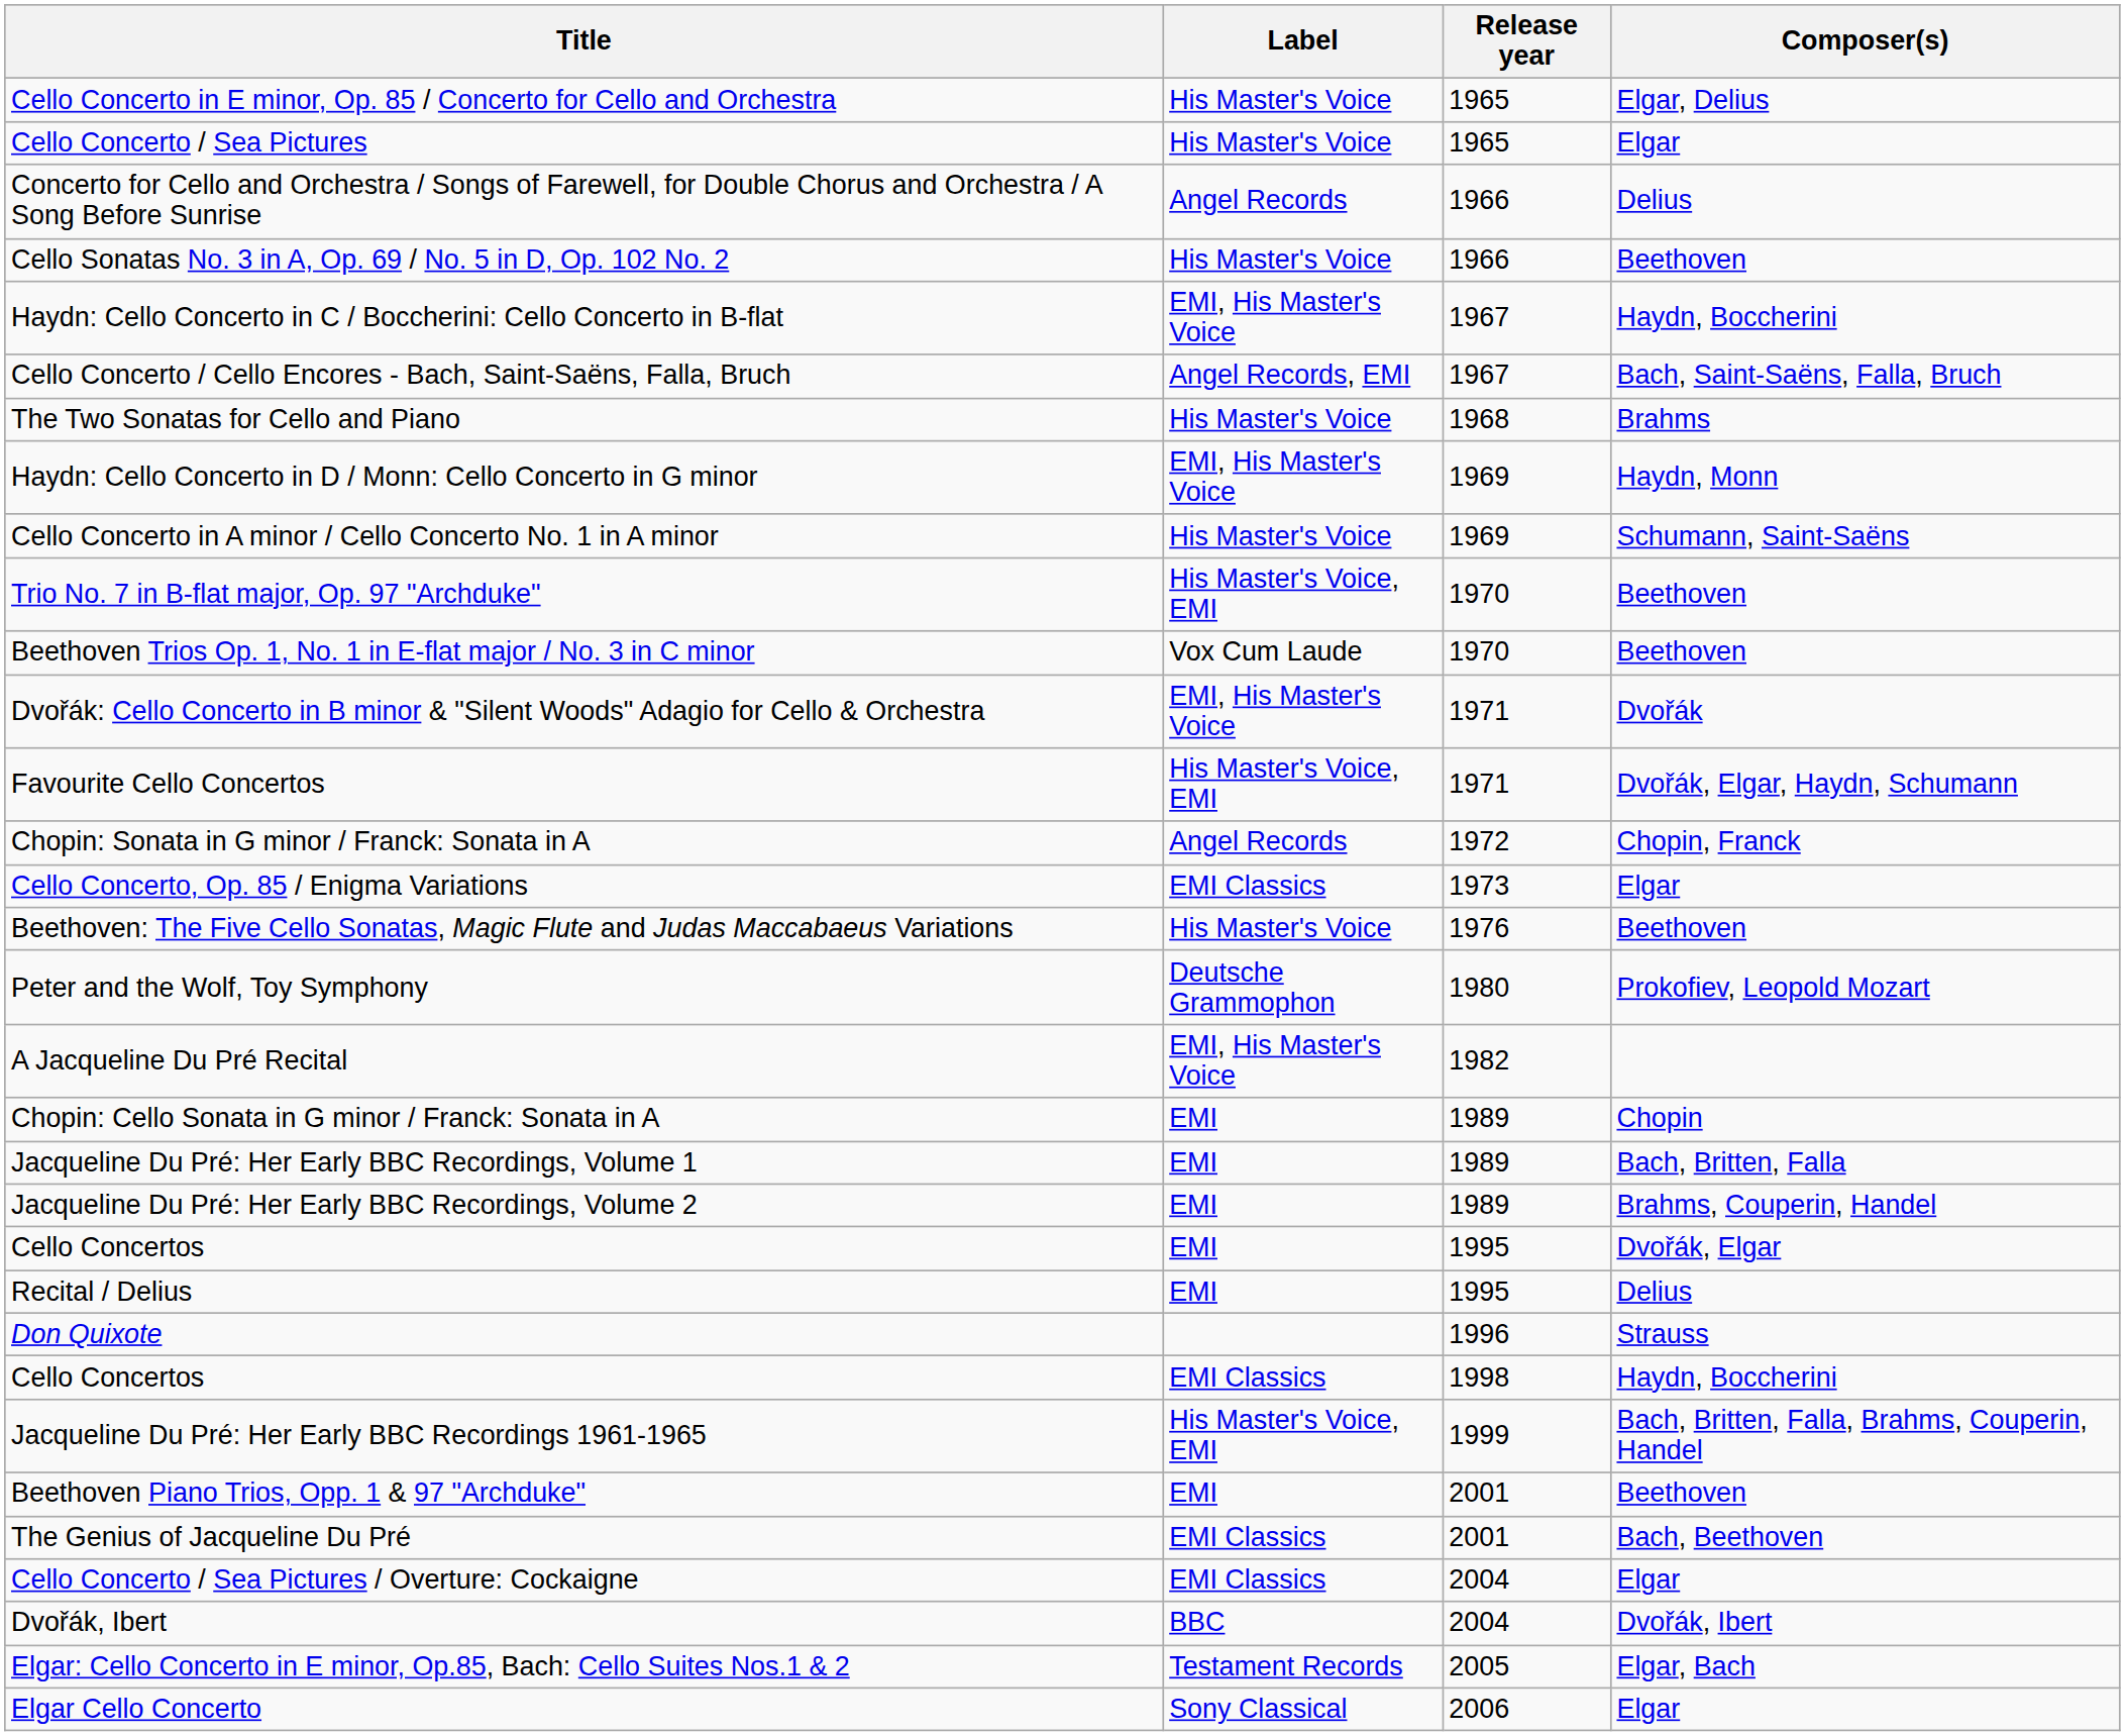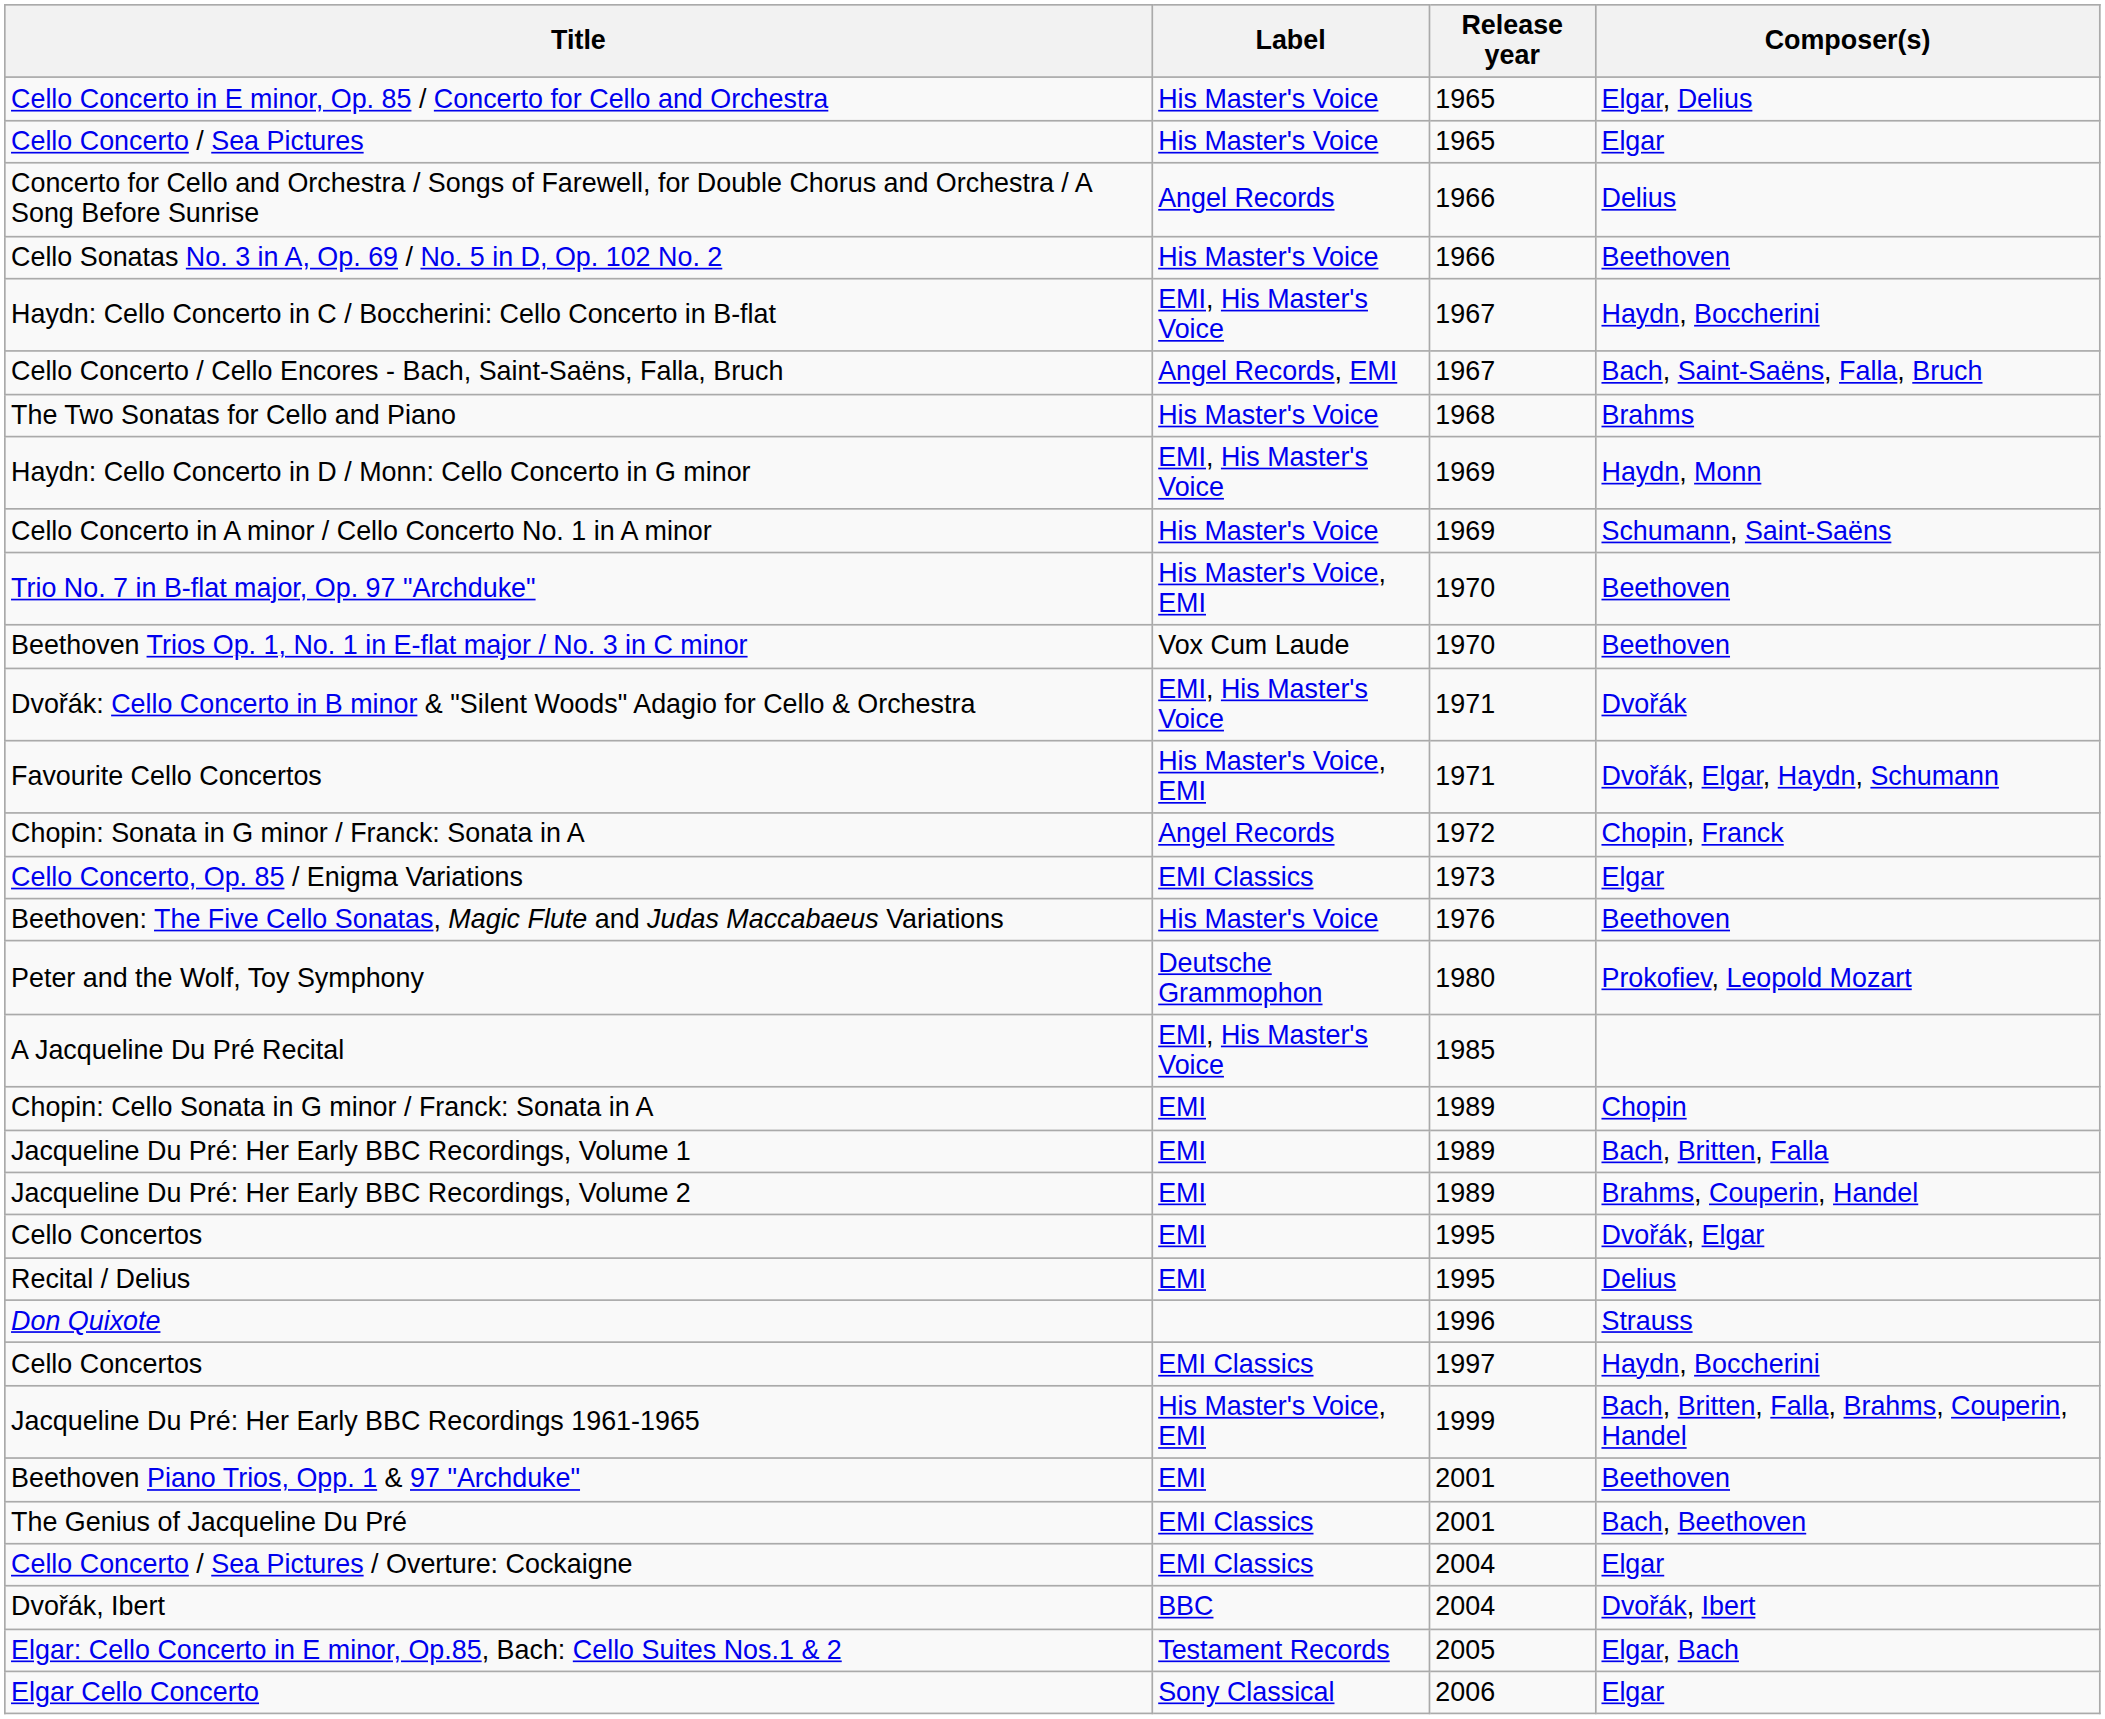 <table class="wikitable sortable">
 <tr>
 <th>Title</th>
 <th>Label</th>
 <th>Release year</th>
 <th>Composer(s)</th>
 </tr>
 <tr>
 <td><a href='#'>Cello Concerto in E minor, Op. 85</a> / <a href='#'>Concerto for Cello and Orchestra</a></td>
 <td><a href='#'>His Master's Voice</a></td>
 <td>1965</td>
 <td><a href='#'>Elgar</a>, <a href='#'>Delius</a></td>
 </tr>
 <tr>
 <td><a href='#'>Cello Concerto</a> / <a href='#'>Sea Pictures</a></td>
 <td><a href='#'>His Master's Voice</a></td>
 <td>1965</td>
 <td><a href='#'>Elgar</a></td>
 </tr>
 <tr>
 <td>Concerto for Cello and Orchestra / Songs of Farewell, for Double Chorus and Orchestra / A Song Before Sunrise</td>
 <td><a href='#'>Angel Records</a></td>
 <td>1966</td>
 <td><a href='#'>Delius</a></td>
 </tr>
 <tr>
 <td>Cello Sonatas <a href='#'>No. 3 in A, Op. 69</a> / <a href='#'>No. 5 in D, Op. 102 No. 2</a></td>
 <td><a href='#'>His Master's Voice</a></td>
 <td>1966</td>
 <td><a href='#'>Beethoven</a></td>
 </tr>
 <tr>
 <td>Haydn: Cello Concerto in C / Boccherini: Cello Concerto in B-flat</td>
 <td><a href='#'>EMI</a>, <a href='#'>His Master's Voice</a></td>
 <td>1967</td>
 <td><a href='#'>Haydn</a>, <a href='#'>Boccherini</a></td>
 </tr>
 <tr>
 <td>Cello Concerto / Cello Encores - Bach, Saint-Saëns, Falla, Bruch</td>
 <td><a href='#'>Angel Records</a>, <a href='#'>EMI</a></td>
 <td>1967</td>
 <td><a href='#'>Bach</a>, <a href='#'>Saint-Saëns</a>, <a href='#'>Falla</a>, <a href='#'>Bruch</a></td>
 </tr>
 <tr>
 <td>The Two Sonatas for Cello and Piano</td>
 <td><a href='#'>His Master's Voice</a></td>
 <td>1968</td>
 <td><a href='#'>Brahms</a></td>
 </tr>
 <tr>
 <td>Haydn: Cello Concerto in D / Monn: Cello Concerto in G minor</td>
 <td><a href='#'>EMI</a>, <a href='#'>His Master's Voice</a></td>
 <td>1969</td>
 <td><a href='#'>Haydn</a>, <a href='#'>Monn</a></td>
 </tr>
 <tr>
 <td>Cello Concerto in A minor / Cello Concerto No. 1 in A minor</td>
 <td><a href='#'>His Master's Voice</a></td>
 <td>1969</td>
 <td><a href='#'>Schumann</a>, <a href='#'>Saint-Saëns</a></td>
 </tr>
 <tr>
 <td><a href='#'>Trio No. 7 in B-flat major, Op. 97 "Archduke"</a></td>
 <td><a href='#'>His Master's Voice</a>, <a href='#'>EMI</a></td>
 <td>1970</td>
 <td><a href='#'>Beethoven</a></td>
 </tr>
 <tr>
 <td>Beethoven <a href='#'>Trios Op. 1, No. 1 in E-flat major / No. 3 in C minor</a></td>
 <td>Vox Cum Laude</td>
 <td>1970</td>
 <td><a href='#'>Beethoven</a></td>
 </tr>
 <tr>
 <td>Dvořák: <a href='#'>Cello Concerto in B minor</a> & "Silent Woods" Adagio for Cello & Orchestra</td>
 <td><a href='#'>EMI</a>, <a href='#'>His Master's Voice</a></td>
 <td>1971</td>
 <td><a href='#'>Dvořák</a></td>
 </tr>
 <tr>
 <td>Favourite Cello Concertos</td>
 <td><a href='#'>His Master's Voice</a>, <a href='#'>EMI</a></td>
 <td>1971</td>
 <td><a href='#'>Dvořák</a>, <a href='#'>Elgar</a>, <a href='#'>Haydn</a>, <a href='#'>Schumann</a></td>
 </tr>
 <tr>
 <td>Chopin: Sonata in G minor / Franck: Sonata in A</td>
 <td><a href='#'>Angel Records</a></td>
 <td>1972</td>
 <td><a href='#'>Chopin</a>, <a href='#'>Franck</a></td>
 </tr>
 <tr>
 <td><a href='#'>Cello Concerto, Op. 85</a> / Enigma Variations</td>
 <td><a href='#'>EMI Classics</a></td>
 <td>1973</td>
 <td><a href='#'>Elgar</a></td>
 </tr>
 <tr>
 <td>Beethoven: <a href='#'>The Five Cello Sonatas</a>,  <em>Magic Flute</em> and <em>Judas Maccabaeus</em> Variations</td>
 <td><a href='#'>His Master's Voice</a></td>
 <td>1976</td>
 <td><a href='#'>Beethoven</a></td>
 </tr>
 <tr>
 <td>Peter and the Wolf, Toy Symphony</td>
 <td><a href='#'>Deutsche Grammophon</a></td>
 <td>1980</td>
 <td><a href='#'>Prokofiev</a>, <a href='#'>Leopold Mozart</a></td>
 </tr>
 <tr>
 <td>A Jacqueline Du Pré Recital</td>
 <td><a href='#'>EMI</a>, <a href='#'>His Master's Voice</a></td>
-<td>1982</td>
+<td>1985</td>
 <td></td>
 </tr>
 <tr>
 <td>Chopin: Cello Sonata in G minor / Franck: Sonata in A</td>
 <td><a href='#'>EMI</a></td>
 <td>1989</td>
 <td><a href='#'>Chopin</a></td>
 </tr>
 <tr>
 <td>Jacqueline Du Pré: Her Early BBC Recordings, Volume 1</td>
 <td><a href='#'>EMI</a></td>
 <td>1989</td>
 <td><a href='#'>Bach</a>, <a href='#'>Britten</a>, <a href='#'>Falla</a></td>
 </tr>
 <tr>
 <td>Jacqueline Du Pré: Her Early BBC Recordings, Volume 2</td>
 <td><a href='#'>EMI</a></td>
 <td>1989</td>
 <td><a href='#'>Brahms</a>, <a href='#'>Couperin</a>, <a href='#'>Handel</a></td>
 </tr>
 <tr>
 <td>Cello Concertos</td>
 <td><a href='#'>EMI</a></td>
 <td>1995</td>
 <td><a href='#'>Dvořák</a>, <a href='#'>Elgar</a></td>
 </tr>
 <tr>
 <td>Recital / Delius</td>
 <td><a href='#'>EMI</a></td>
 <td>1995</td>
 <td><a href='#'>Delius</a></td>
 </tr>
 <tr>
 <td><em><a href='#'>Don Quixote</a></em></td>
 <td></td>
 <td>1996</td>
 <td><a href='#'>Strauss</a></td>
 </tr>
 <tr>
 <td>Cello Concertos</td>
 <td><a href='#'>EMI Classics</a></td>
-<td>1998</td>
+<td>1997</td>
 <td><a href='#'>Haydn</a>, <a href='#'>Boccherini</a></td>
 </tr>
 <tr>
 <td>Jacqueline Du Pré: Her Early BBC Recordings 1961-1965</td>
 <td><a href='#'>His Master's Voice</a>, <a href='#'>EMI</a></td>
 <td>1999</td>
 <td><a href='#'>Bach</a>, <a href='#'>Britten</a>, <a href='#'>Falla</a>, <a href='#'>Brahms</a>, <a href='#'>Couperin</a>, <a href='#'>Handel</a></td>
 </tr>
 <tr>
 <td>Beethoven <a href='#'>Piano Trios, Opp. 1</a> & <a href='#'>97 "Archduke"</a></td>
 <td><a href='#'>EMI</a></td>
 <td>2001</td>
 <td><a href='#'>Beethoven</a></td>
 </tr>
 <tr>
 <td>The Genius of Jacqueline Du Pré</td>
 <td><a href='#'>EMI Classics</a></td>
 <td>2001</td>
 <td><a href='#'>Bach</a>, <a href='#'>Beethoven</a></td>
 </tr>
 <tr>
 <td><a href='#'>Cello Concerto</a> / <a href='#'>Sea Pictures</a> / Overture: Cockaigne</td>
 <td><a href='#'>EMI Classics</a></td>
 <td>2004</td>
 <td><a href='#'>Elgar</a></td>
 </tr>
 <tr>
 <td>Dvořák, Ibert</td>
 <td><a href='#'>BBC</a></td>
 <td>2004</td>
 <td><a href='#'>Dvořák</a>, <a href='#'>Ibert</a></td>
 </tr>
 <tr>
 <td><a href='#'>Elgar: Cello Concerto in E minor, Op.85</a>, Bach: <a href='#'>Cello Suites Nos.1 & 2</a></td>
 <td><a href='#'>Testament Records</a></td>
 <td>2005</td>
 <td><a href='#'>Elgar</a>, <a href='#'>Bach</a></td>
 </tr>
 <tr>
 <td><a href='#'>Elgar Cello Concerto</a></td>
 <td><a href='#'>Sony Classical</a></td>
 <td>2006</td>
 <td><a href='#'>Elgar</a></td>
 </tr>
 </table>
